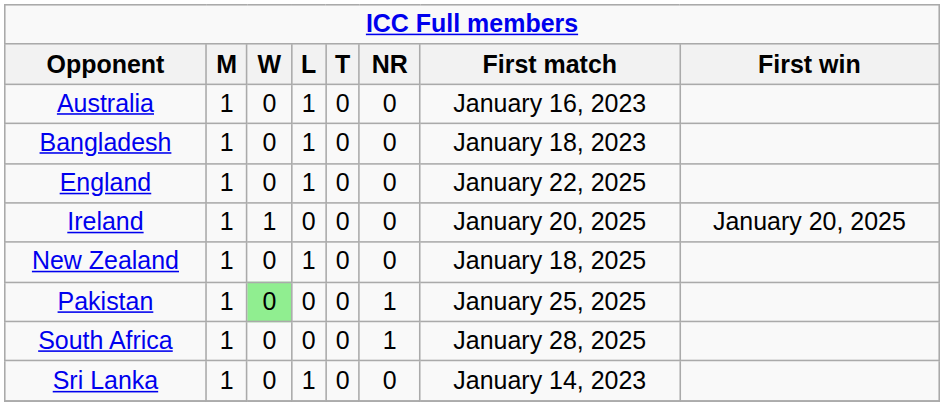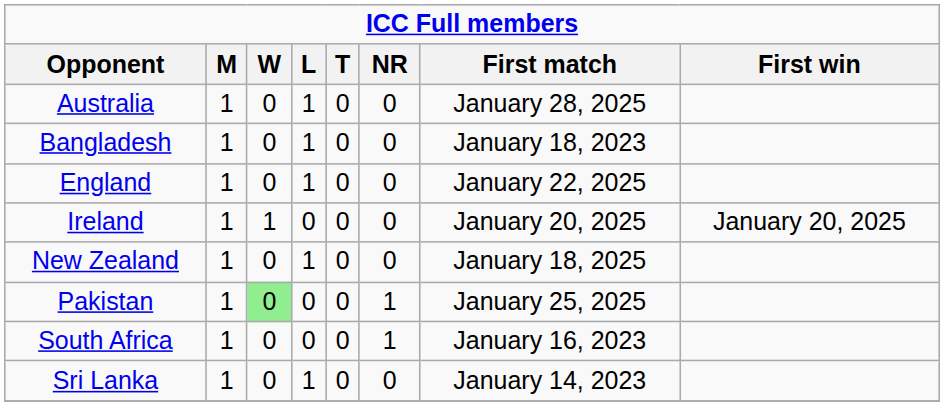 <table class="wikitable" style="text-align: center; width: 600px">
 <tr>
 <td colspan="30" style="text-align: center;"><strong><a href='#'>ICC Full members</a></strong></td>
 </tr>
 <tr>
 <th>Opponent</th>
 <th>M</th>
 <th>W</th>
 <th>L</th>
 <th>T</th>
 <th>NR</th>
 <th>First match</th>
 <th>First win</th>
 </tr>
 <tr>
 <td> <a href='#'>Australia</a></td>
 <td>1</td>
 <td>0</td>
 <td>1</td>
 <td>0</td>
 <td>0</td>
-<td>January 16, 2023</td>
+<td>January 28, 2025</td>
 <td></td>
 </tr>
 <tr>
 <td> <a href='#'>Bangladesh</a></td>
 <td>1</td>
 <td>0</td>
 <td>1</td>
 <td>0</td>
 <td>0</td>
 <td>January 18, 2023</td>
 <td></td>
 </tr>
 <tr>
 <td> <a href='#'>England</a></td>
 <td>1</td>
 <td>0</td>
 <td>1</td>
 <td>0</td>
 <td>0</td>
 <td>January 22, 2025</td>
 <td></td>
 </tr>
 <tr>
 <td> <a href='#'>Ireland</a></td>
 <td>1</td>
 <td>1</td>
 <td>0</td>
 <td>0</td>
 <td>0</td>
 <td>January 20, 2025</td>
 <td>January 20, 2025</td>
 </tr>
 <tr>
 <td> <a href='#'>New Zealand</a></td>
 <td>1</td>
 <td>0</td>
 <td>1</td>
 <td>0</td>
 <td>0</td>
 <td>January 18, 2025</td>
 <td></td>
 </tr>
 <tr>
 <td> <a href='#'>Pakistan</a></td>
 <td>1</td>
 <td style="background: lightgreen;">0</td>
 <td>0</td>
 <td>0</td>
 <td>1</td>
 <td>January 25, 2025</td>
 <td></td>
 </tr>
 <tr>
 <td> <a href='#'>South Africa</a></td>
 <td>1</td>
 <td>0</td>
 <td>0</td>
 <td>0</td>
 <td>1</td>
-<td>January 28, 2025</td>
+<td>January 16, 2023</td>
 <td></td>
 </tr>
 <tr>
 <td> <a href='#'>Sri Lanka</a></td>
 <td>1</td>
 <td>0</td>
 <td>1</td>
 <td>0</td>
 <td>0</td>
 <td>January 14, 2023</td>
 <td></td>
 </tr>
 <tr>
 </tr>
 </table>
